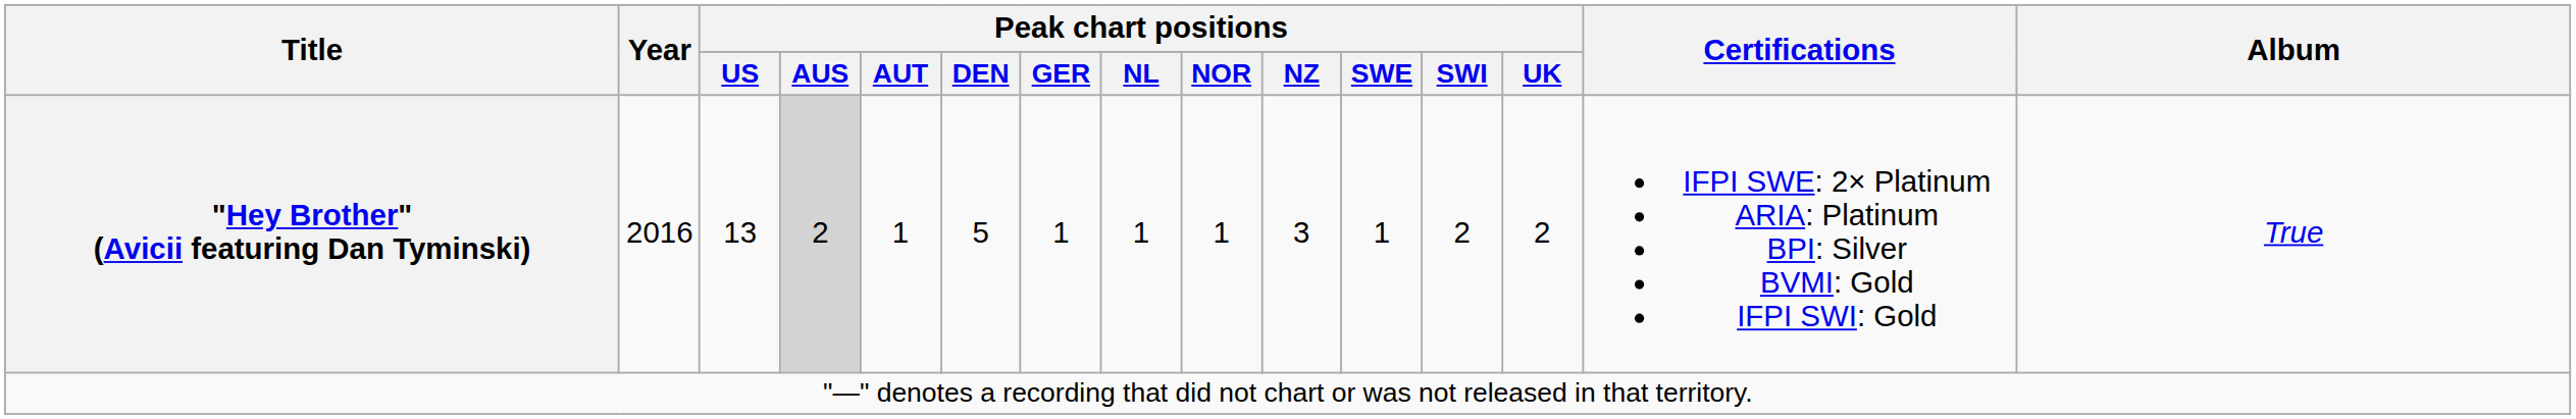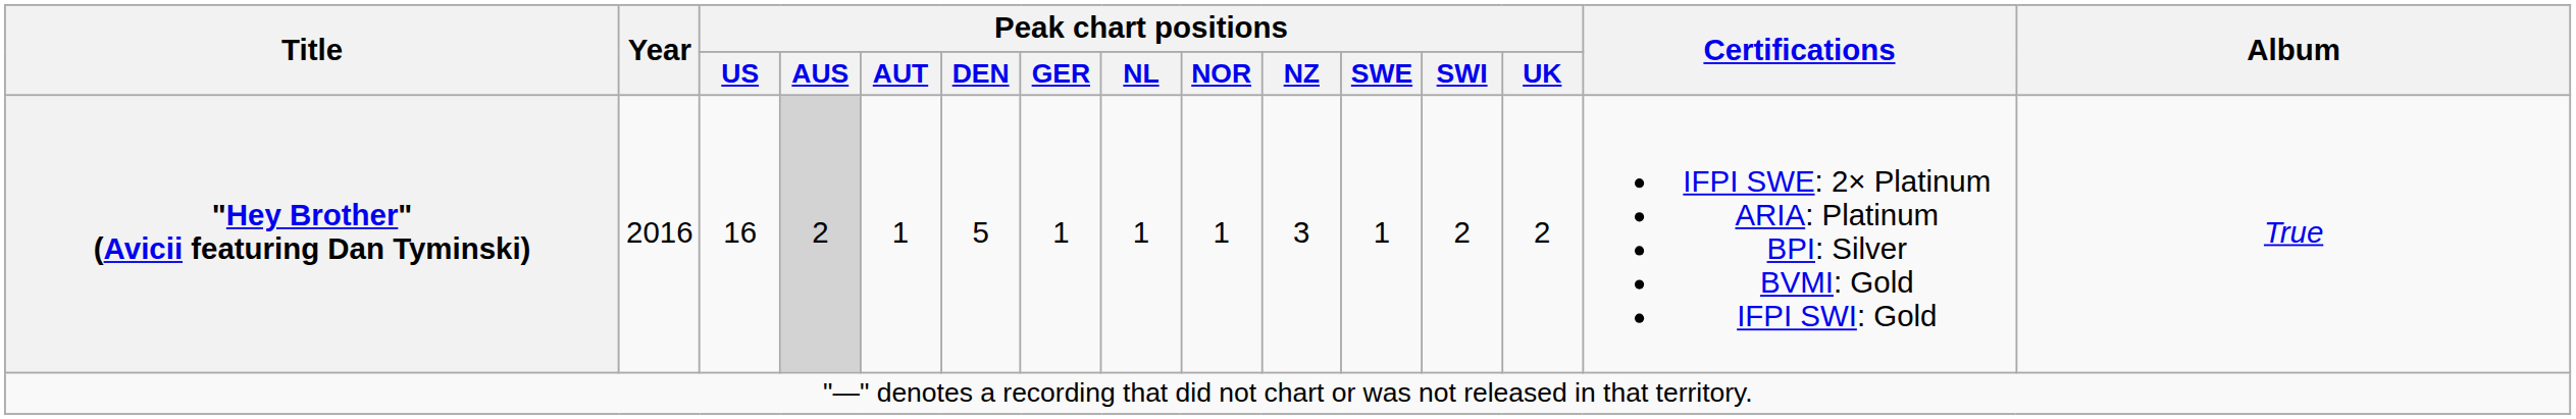 <table class="wikitable plainrowheaders" style="text-align:center;" border="1">
 <tr>
 <th scope="col" rowspan="2" style="width:20em;">Title</th>
 <th scope="col" rowspan="2">Year</th>
 <th scope="col" colspan="11">Peak chart positions</th>
 <th scope="col" rowspan="2" style="width:14em;"><a href='#'>Certifications</a></th>
 <th scope="col" rowspan="2" style="width:18em;">Album</th>
 </tr>
 <tr>
 <th scope="col" style="width:2.5em;font-size:90%;"><a href='#'>US</a><br></th>
 <th scope="col" style="width:2.5em;font-size:90%;"><a href='#'>AUS</a><br></th>
 <th scope="col" style="width:2.5em;font-size:90%;"><a href='#'>AUT</a><br></th>
 <th scope="col" style="width:2.5em;font-size:90%;"><a href='#'>DEN</a><br></th>
 <th scope="col" style="width:2.5em;font-size:90%;"><a href='#'>GER</a><br></th>
 <th scope="col" style="width:2.5em;font-size:90%;"><a href='#'>NL</a><br></th>
 <th scope="col" style="width:2.5em;font-size:90%;"><a href='#'>NOR</a><br></th>
 <th scope="col" style="width:2.5em;font-size:90%;"><a href='#'>NZ</a><br></th>
 <th scope="col" style="width:2.5em;font-size:90%;"><a href='#'>SWE</a><br></th>
 <th scope="col" style="width:2.5em;font-size:90%;"><a href='#'>SWI</a><br></th>
 <th scope="col" style="width:2.5em;font-size:90%;"><a href='#'>UK</a><br></th>
 </tr>
 <tr>
 <th scope="row">"<a href='#'>Hey Brother</a>"<br><span>(<a href='#'>Avicii</a> featuring Dan Tyminski)</span></th>
 <td>2016</td>
-<td>13</td>
+<td>16</td>
 <td style="background: lightgrey;">2</td>
 <td>1</td>
 <td>5</td>
 <td>1</td>
 <td>1</td>
 <td>1</td>
 <td>3</td>
 <td>1</td>
 <td>2</td>
 <td>2</td>
 <td><br><ul><li><a href='#'>IFPI SWE</a>: 2× Platinum</li><li><a href='#'>ARIA</a>: Platinum</li><li><a href='#'>BPI</a>: Silver</li><li><a href='#'>BVMI</a>: Gold</li><li><a href='#'>IFPI SWI</a>: Gold</li></ul></td>
 <td><em><a href='#'>True</a></em></td>
 </tr>
 <tr>
 <td colspan="15" style="font-size:90%">"—" denotes a recording that did not chart or was not released in that territory.</td>
 </tr>
 </table>
